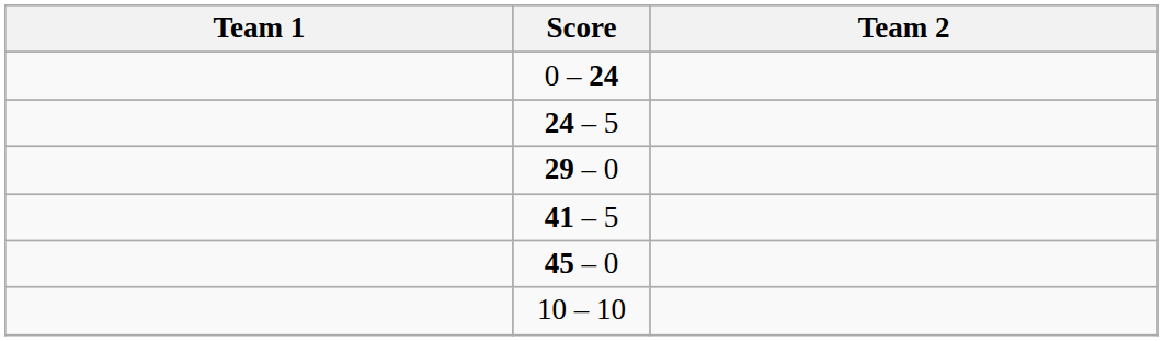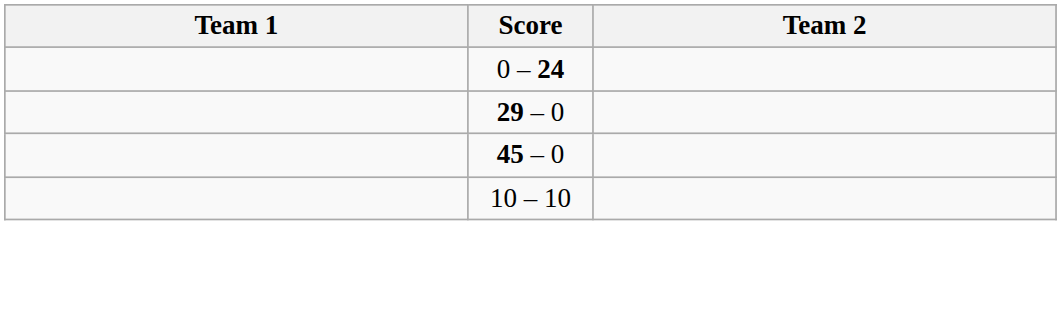 <table class="wikitable" style="text-align: center;">
 <tr>
 <th style="width:200pt;">Team 1</th>
 <th style="width:50pt;">Score</th>
 <th style="width:200pt;">Team 2</th>
 </tr>
 <tr>
 <td></td>
 <td>0 – <strong>24</strong></td>
 <td><strong></strong></td>
 </tr>
 <tr>
 <td><strong></strong></td>
-<td><strong>24</strong> – 5</td>
-<td></td>
-</tr>
-<tr>
-<td><strong></strong></td>
 <td><strong>29</strong> – 0</td>
-<td></td>
-</tr>
-<tr>
-<td><strong></strong></td>
-<td><strong>41</strong> – 5</td>
 <td></td>
 </tr>
 <tr>
 <td><strong></strong></td>
 <td><strong>45</strong> – 0</td>
 <td></td>
 </tr>
 <tr>
 <td></td>
 <td>10 – 10</td>
 <td></td>
 </tr>
 </table>
